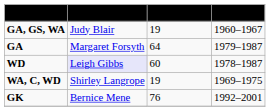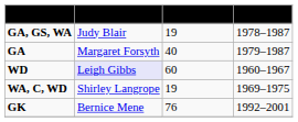 <table class="wikitable collapsible" border="1">
 <tr>
 <th style="background:black;"><span>Position</span></th>
 <th style="background:black;"><span>Player</span></th>
 <th style="background:black;"><span>Appearances</span></th>
 <th style="background:black;"><span>Years</span></th>
 </tr>
 <tr>
 <td><strong>GA, GS, WA</strong></td>
 <td><a href='#'>Judy Blair</a></td>
 <td>19</td>
-<td>1960–1967</td>
+<td>1978–1987</td>
 </tr>
 <tr>
 <td><strong>GA</strong></td>
 <td><a href='#'>Margaret Forsyth</a></td>
-<td>64</td>
+<td>40</td>
 <td>1979–1987</td>
 </tr>
 <tr>
 <td><strong>WD</strong></td>
 <td style="background: lavender;"><a href='#'>Leigh Gibbs</a></td>
 <td>60</td>
-<td>1978–1987</td>
+<td>1960–1967</td>
 </tr>
 <tr>
 <td><strong>WA, C, WD</strong></td>
 <td><a href='#'>Shirley Langrope</a></td>
 <td>19</td>
 <td>1969–1975</td>
 </tr>
 <tr>
 <td><strong>GK</strong></td>
 <td><a href='#'>Bernice Mene</a></td>
 <td>76</td>
 <td>1992–2001</td>
 </tr>
 <tr>
 </tr>
 </table>
